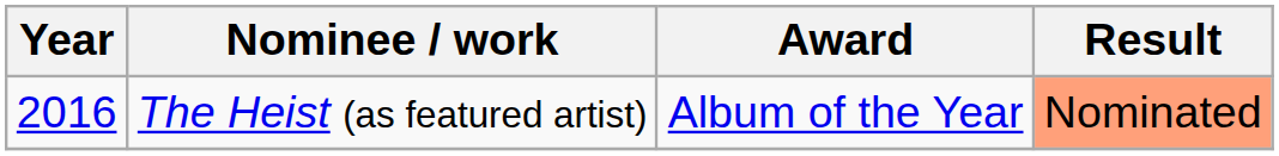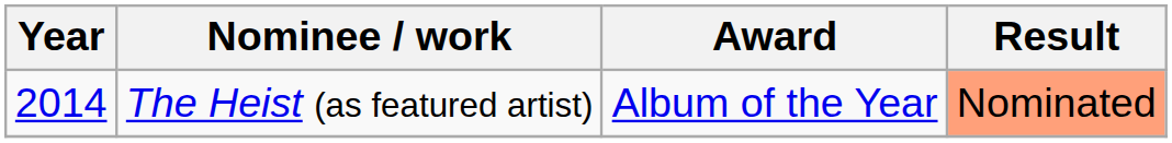 <table class="wikitable">
 <tr>
 <th><strong>Year</strong></th>
 <th><strong>Nominee / work</strong></th>
 <th><strong>Award</strong></th>
 <th><strong>Result</strong></th>
 </tr>
 <tr>
-<td><a href='#'>2016</a></td>
+<td><a href='#'>2014</a></td>
 <td><em><a href='#'>The Heist</a></em> <small>(as featured artist)</small></td>
 <td><a href='#'>Album of the Year</a></td>
 <td style="background: lightsalmon;">Nominated</td>
 </tr>
 <tr>
 </tr>
 </table>
